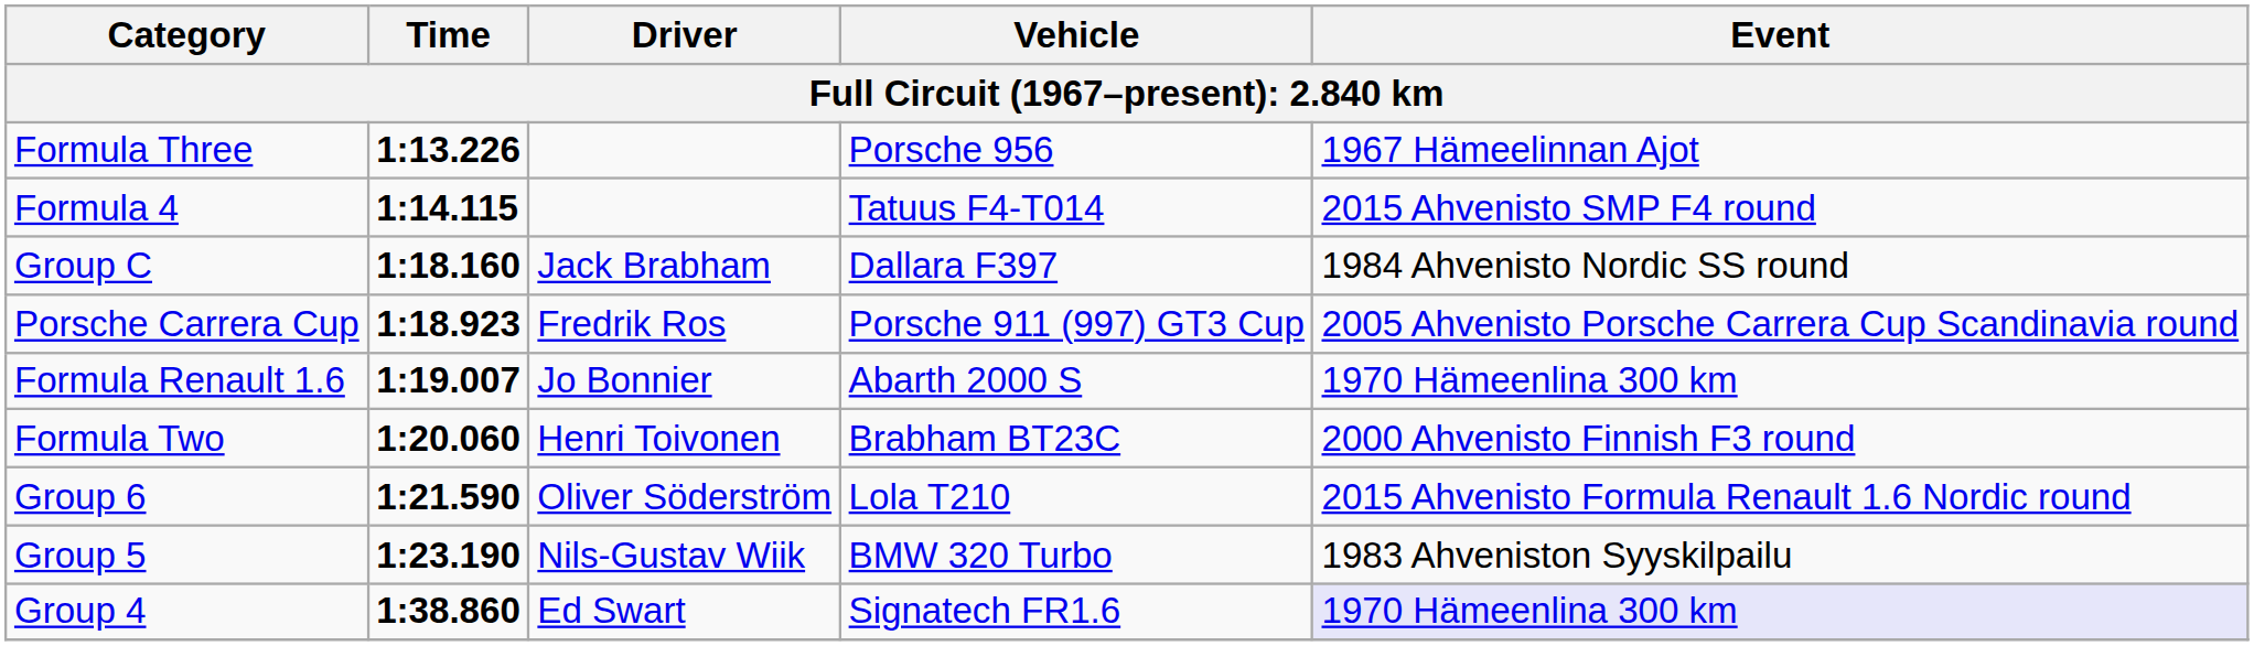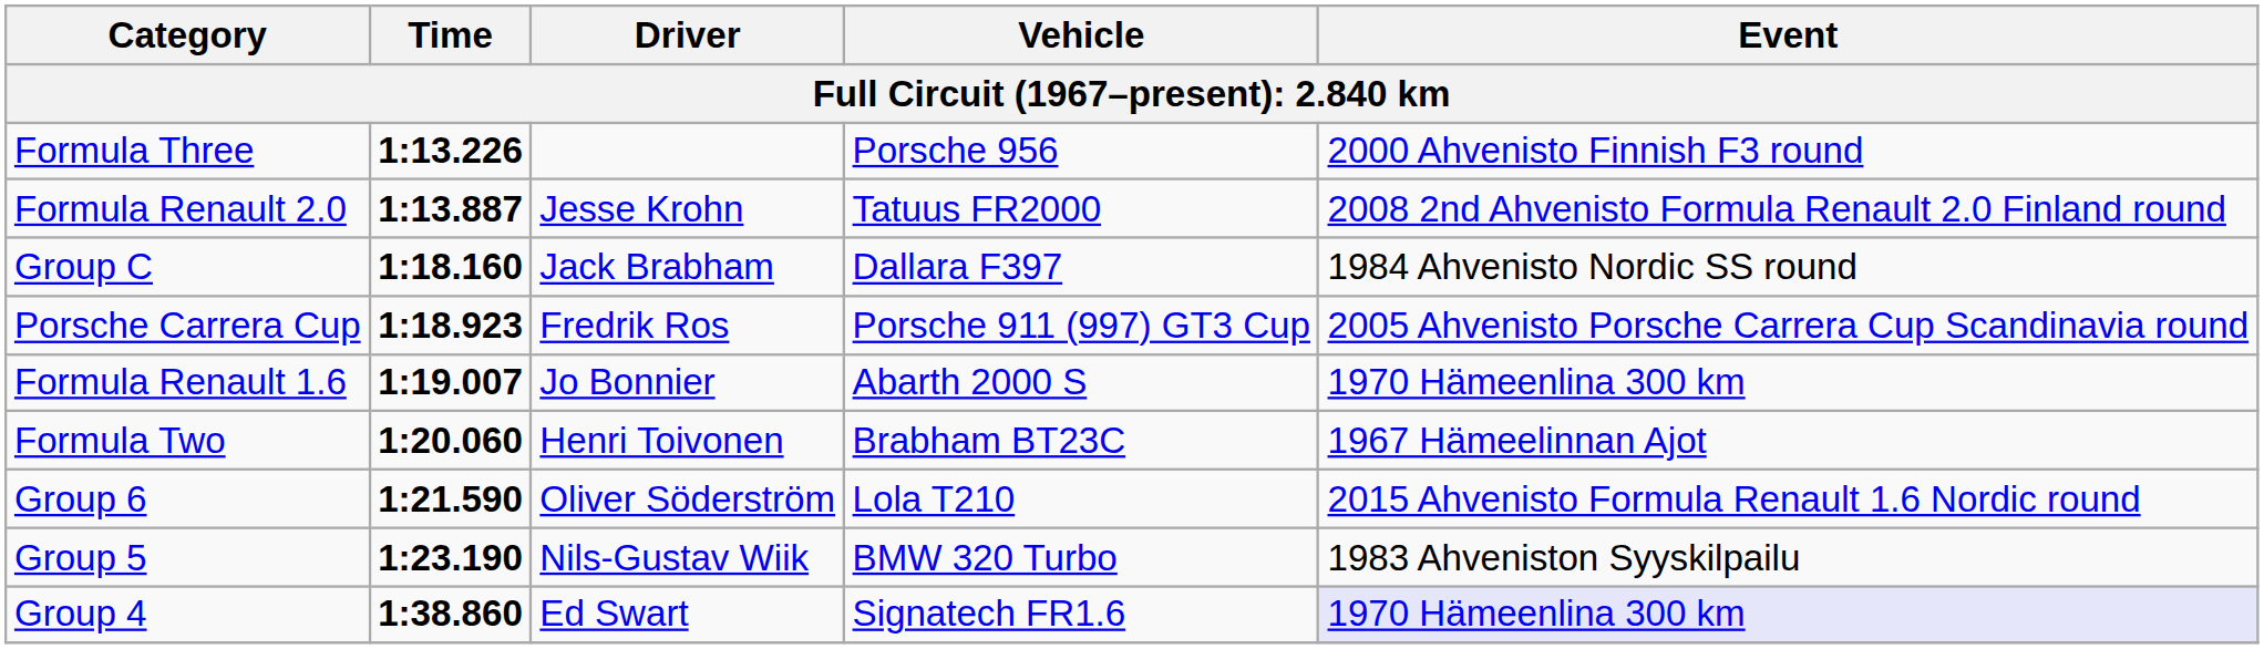 <table class=wikitable style="font-size:90%",>
 <tr>
 <th>Category</th>
 <th>Time</th>
 <th>Driver</th>
 <th>Vehicle</th>
 <th>Event</th>
 </tr>
 <tr>
 <th colspan=5>Full Circuit (1967–present): 2.840 km</th>
 </tr>
 <tr>
 <td><a href='#'>Formula Three</a></td>
 <td><strong>1:13.226</strong></td>
 <td></td>
 <td><a href='#'>Porsche 956</a></td>
-<td><a href='#'>1967 Hämeelinnan Ajot</a></td>
+<td><a href='#'>2000 Ahvenisto Finnish F3 round</a></td>
 </tr>
 <tr>
-<td><a href='#'>Formula 4</a></td>
-<td><strong>1:14.115</strong></td>
-<td></td>
-<td><a href='#'>Tatuus F4-T014</a></td>
-<td><a href='#'>2015 Ahvenisto SMP F4 round</a></td>
+<td><a href='#'>Formula Renault 2.0</a></td>
+<td><strong>1:13.887</strong></td>
+<td><a href='#'>Jesse Krohn</a></td>
+<td><a href='#'>Tatuus FR2000</a></td>
+<td><a href='#'>2008 2nd Ahvenisto Formula Renault 2.0 Finland round</a></td>
 </tr>
 <tr>
 <td><a href='#'>Group C</a></td>
 <td><strong>1:18.160</strong></td>
 <td><a href='#'>Jack Brabham</a></td>
 <td><a href='#'>Dallara F397</a></td>
 <td>1984 Ahvenisto Nordic SS round</td>
 </tr>
 <tr>
 <td><a href='#'>Porsche Carrera Cup</a></td>
 <td><strong>1:18.923</strong></td>
 <td><a href='#'>Fredrik Ros</a></td>
 <td><a href='#'>Porsche 911 (997) GT3 Cup</a></td>
 <td><a href='#'>2005 Ahvenisto Porsche Carrera Cup Scandinavia round</a></td>
 </tr>
 <tr>
 <td><a href='#'>Formula Renault 1.6</a></td>
 <td><strong>1:19.007</strong></td>
 <td><a href='#'>Jo Bonnier</a></td>
 <td><a href='#'>Abarth 2000 S</a></td>
 <td><a href='#'>1970 Hämeenlina 300 km</a></td>
 </tr>
 <tr>
 <td><a href='#'>Formula Two</a></td>
 <td><strong>1:20.060</strong></td>
 <td><a href='#'>Henri Toivonen</a></td>
 <td><a href='#'>Brabham BT23C</a></td>
-<td><a href='#'>2000 Ahvenisto Finnish F3 round</a></td>
+<td><a href='#'>1967 Hämeelinnan Ajot</a></td>
 </tr>
 <tr>
 <td><a href='#'>Group 6</a></td>
 <td><strong>1:21.590</strong></td>
 <td><a href='#'>Oliver Söderström</a></td>
 <td><a href='#'>Lola T210</a></td>
 <td><a href='#'>2015 Ahvenisto Formula Renault 1.6 Nordic round</a></td>
 </tr>
 <tr>
 <td><a href='#'>Group 5</a></td>
 <td><strong>1:23.190</strong></td>
 <td><a href='#'>Nils-Gustav Wiik</a></td>
 <td><a href='#'>BMW 320 Turbo</a></td>
 <td>1983 Ahveniston Syyskilpailu</td>
 </tr>
 <tr>
 <td><a href='#'>Group 4</a></td>
 <td><strong>1:38.860</strong></td>
 <td><a href='#'>Ed Swart</a></td>
 <td><a href='#'>Signatech FR1.6</a></td>
 <td style="background: lavender;"><a href='#'>1970 Hämeenlina 300 km</a></td>
 </tr>
 <tr>
 </tr>
 </table>
